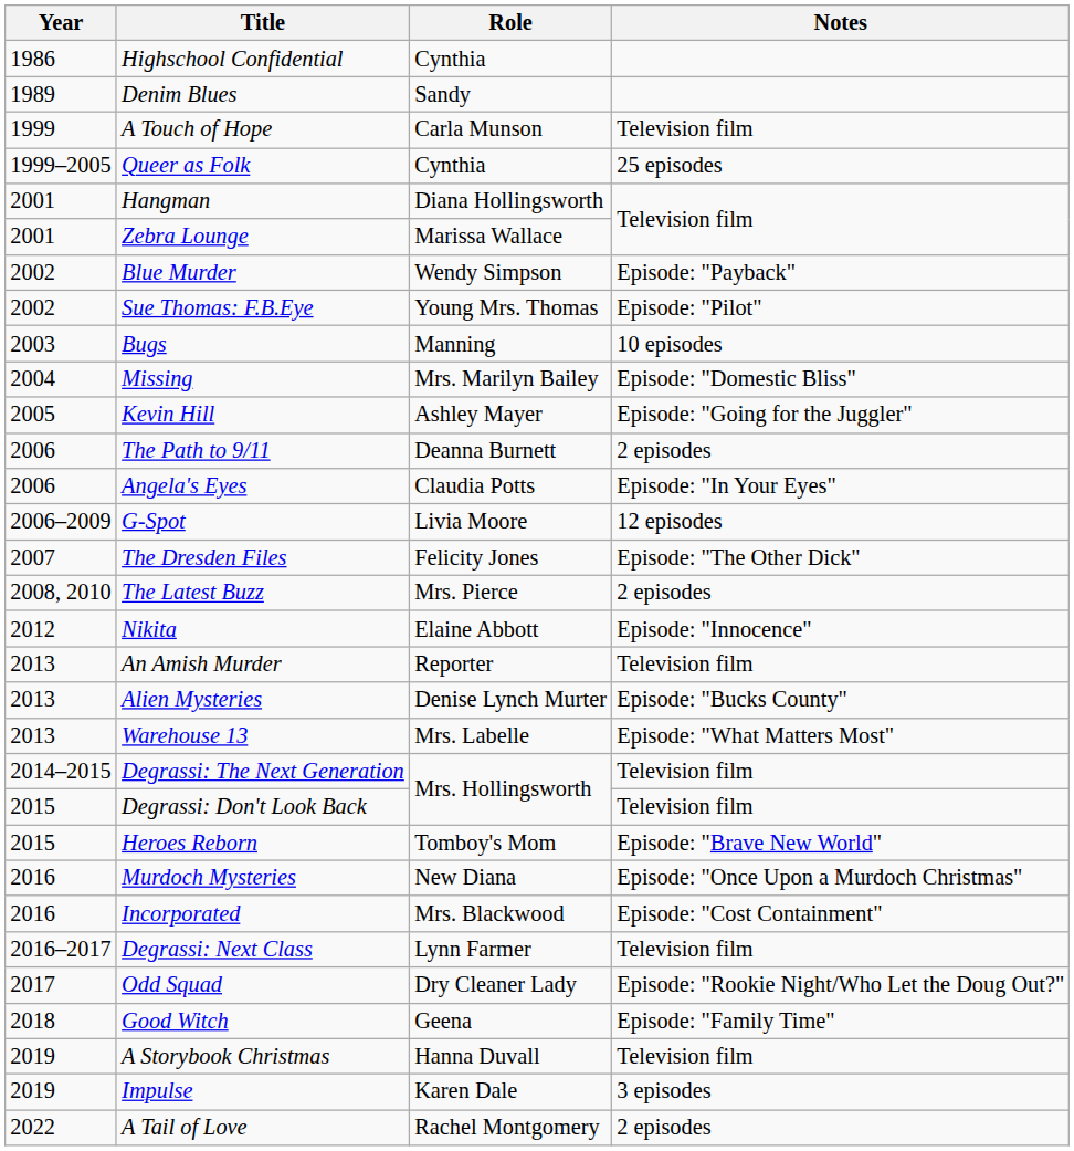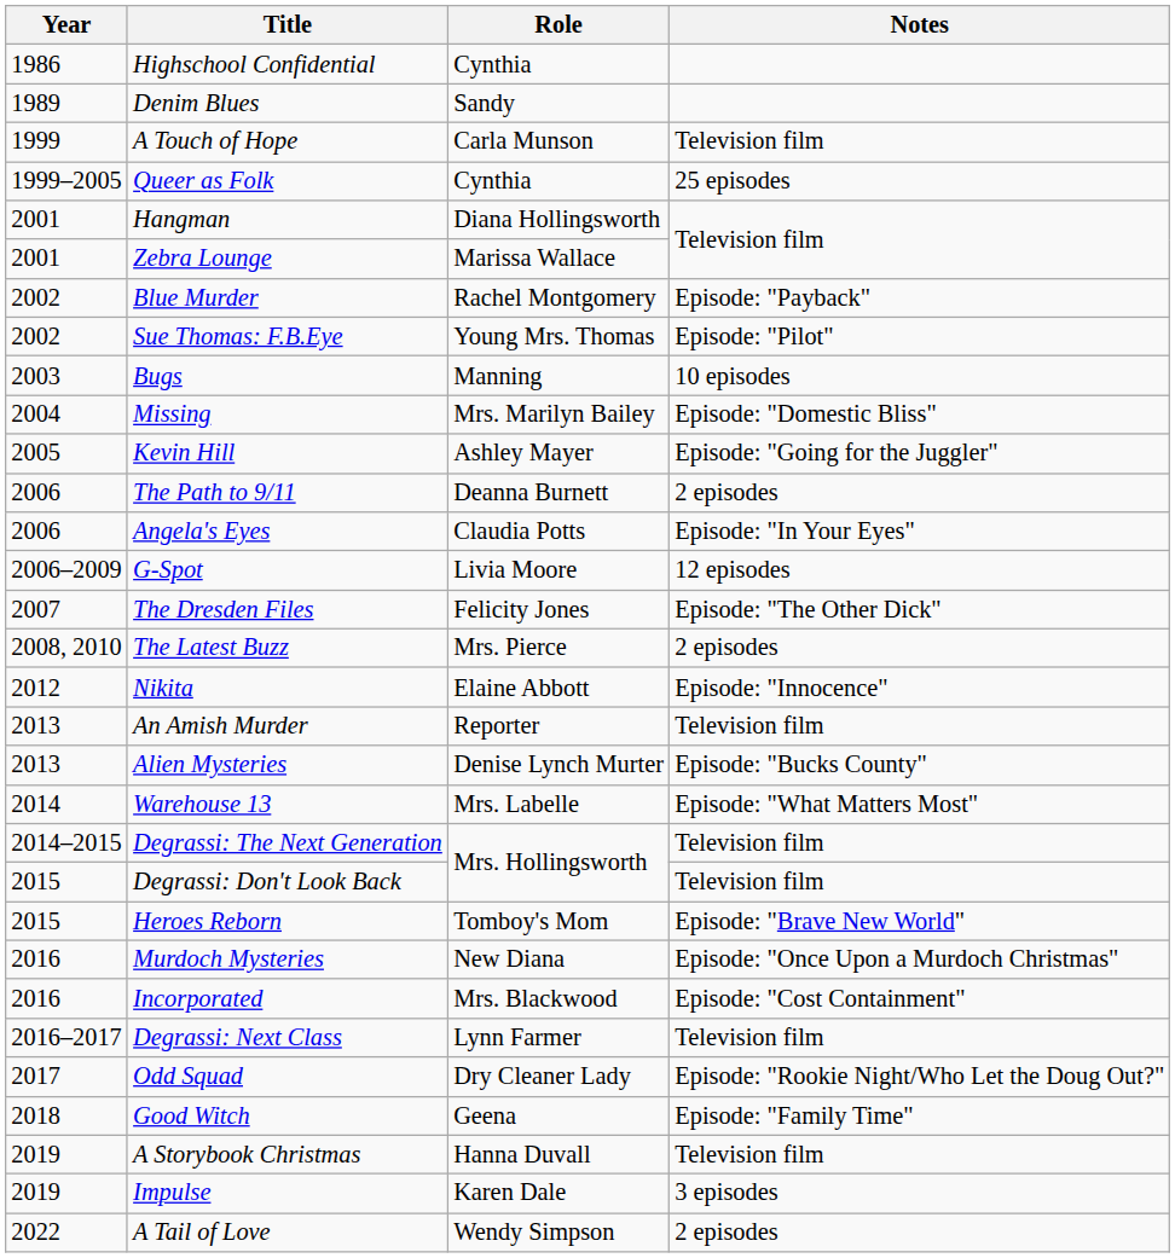 <table class="wikitable sortable">
 <tr>
 <th>Year</th>
 <th>Title</th>
 <th>Role</th>
 <th class="unsortable">Notes</th>
 </tr>
 <tr>
 <td>1986</td>
 <td><em>Highschool Confidential</em></td>
 <td>Cynthia</td>
 <td></td>
 </tr>
 <tr>
 <td>1989</td>
 <td><em>Denim Blues</em></td>
 <td>Sandy</td>
 <td></td>
 </tr>
 <tr>
 <td>1999</td>
 <td data-sort-value="Touch of Hope, A"><em>A Touch of Hope</em></td>
 <td>Carla Munson</td>
 <td>Television film</td>
 </tr>
 <tr>
 <td>1999–2005</td>
 <td><a href='#'><em>Queer as Folk</em></a></td>
 <td>Cynthia</td>
 <td>25 episodes</td>
 </tr>
 <tr>
 <td>2001</td>
 <td><em>Hangman</em></td>
 <td>Diana Hollingsworth</td>
 <td rowspan="2">Television film</td>
 </tr>
 <tr>
 <td>2001</td>
 <td><em><a href='#'>Zebra Lounge</a></em></td>
 <td>Marissa Wallace</td>
 </tr>
 <tr>
 <td>2002</td>
 <td><a href='#'><em>Blue Murder</em></a></td>
-<td>Wendy Simpson</td>
+<td>Rachel Montgomery</td>
 <td>Episode: "Payback"</td>
 </tr>
 <tr>
 <td>2002</td>
 <td><em><a href='#'>Sue Thomas: F.B.Eye</a></em></td>
 <td>Young Mrs. Thomas</td>
 <td>Episode: "Pilot"</td>
 </tr>
 <tr>
 <td>2003</td>
 <td><a href='#'><em>Bugs</em></a></td>
 <td>Manning</td>
 <td>10 episodes</td>
 </tr>
 <tr>
 <td>2004</td>
 <td><a href='#'><em>Missing</em></a></td>
 <td>Mrs. Marilyn Bailey</td>
 <td>Episode: "Domestic Bliss"</td>
 </tr>
 <tr>
 <td>2005</td>
 <td><em><a href='#'>Kevin Hill</a></em></td>
 <td>Ashley Mayer</td>
 <td>Episode: "Going for the Juggler"</td>
 </tr>
 <tr>
 <td>2006</td>
 <td data-sort-value="Path to 9/11, The"><em><a href='#'>The Path to 9/11</a></em></td>
 <td>Deanna Burnett</td>
 <td>2 episodes</td>
 </tr>
 <tr>
 <td>2006</td>
 <td><em><a href='#'>Angela's Eyes</a></em></td>
 <td>Claudia Potts</td>
 <td>Episode: "In Your Eyes"</td>
 </tr>
 <tr>
 <td>2006–2009</td>
 <td><a href='#'><em>G-Spot</em></a></td>
 <td>Livia Moore</td>
 <td>12 episodes</td>
 </tr>
 <tr>
 <td>2007</td>
 <td data-sort-value="Dresden Files, The"><a href='#'><em>The Dresden Files</em></a></td>
 <td>Felicity Jones</td>
 <td>Episode: "The Other Dick"</td>
 </tr>
 <tr>
 <td>2008, 2010</td>
 <td data-sort-value="Latest Buzz, The"><em><a href='#'>The Latest Buzz</a></em></td>
 <td>Mrs. Pierce</td>
 <td>2 episodes</td>
 </tr>
 <tr>
 <td>2012</td>
 <td><a href='#'><em>Nikita</em></a></td>
 <td>Elaine Abbott</td>
 <td>Episode: "Innocence"</td>
 </tr>
 <tr>
 <td>2013</td>
 <td><em>An Amish Murder</em></td>
 <td>Reporter</td>
 <td>Television film</td>
 </tr>
 <tr>
 <td>2013</td>
 <td><em><a href='#'>Alien Mysteries</a></em></td>
 <td>Denise Lynch Murter</td>
 <td>Episode: "Bucks County"</td>
 </tr>
 <tr>
-<td>2013</td>
+<td>2014</td>
 <td><em><a href='#'>Warehouse 13</a></em></td>
 <td>Mrs. Labelle</td>
 <td>Episode: "What Matters Most"</td>
 </tr>
 <tr>
 <td>2014–2015</td>
 <td><em><a href='#'>Degrassi: The Next Generation</a></em></td>
 <td rowspan="2">Mrs. Hollingsworth</td>
 <td>Television film</td>
 </tr>
 <tr>
 <td>2015</td>
 <td><em>Degrassi: Don't Look Back</em></td>
 <td>Television film</td>
 </tr>
 <tr>
 <td>2015</td>
 <td><a href='#'><em>Heroes Reborn</em></a></td>
 <td>Tomboy's Mom</td>
 <td>Episode: "<a href='#'>Brave New World</a>"</td>
 </tr>
 <tr>
 <td>2016</td>
 <td><em><a href='#'>Murdoch Mysteries</a></em></td>
 <td>New Diana</td>
 <td>Episode: "Once Upon a Murdoch Christmas"</td>
 </tr>
 <tr>
 <td>2016</td>
 <td><a href='#'><em>Incorporated</em></a></td>
 <td>Mrs. Blackwood</td>
 <td>Episode: "Cost Containment"</td>
 </tr>
 <tr>
 <td>2016–2017</td>
 <td><em><a href='#'>Degrassi: Next Class</a></em></td>
 <td>Lynn Farmer</td>
 <td>Television film</td>
 </tr>
 <tr>
 <td>2017</td>
 <td><em><a href='#'>Odd Squad</a></em></td>
 <td>Dry Cleaner Lady</td>
 <td>Episode: "Rookie Night/Who Let the Doug Out?"</td>
 </tr>
 <tr>
 <td>2018</td>
 <td><a href='#'><em>Good Witch</em></a></td>
 <td>Geena</td>
 <td>Episode: "Family Time"</td>
 </tr>
 <tr>
 <td>2019</td>
 <td data-sort-value="Storybook Christmas, A"><em>A Storybook Christmas</em></td>
 <td>Hanna Duvall</td>
 <td>Television film</td>
 </tr>
 <tr>
 <td>2019</td>
 <td><a href='#'><em>Impulse</em></a></td>
 <td>Karen Dale</td>
 <td>3 episodes</td>
 </tr>
 <tr>
 <td>2022</td>
 <td data-sort-value="Tail of Love, A"><em>A Tail of Love</em></td>
-<td>Rachel Montgomery</td>
+<td>Wendy Simpson</td>
 <td>2 episodes</td>
 </tr>
 </table>
